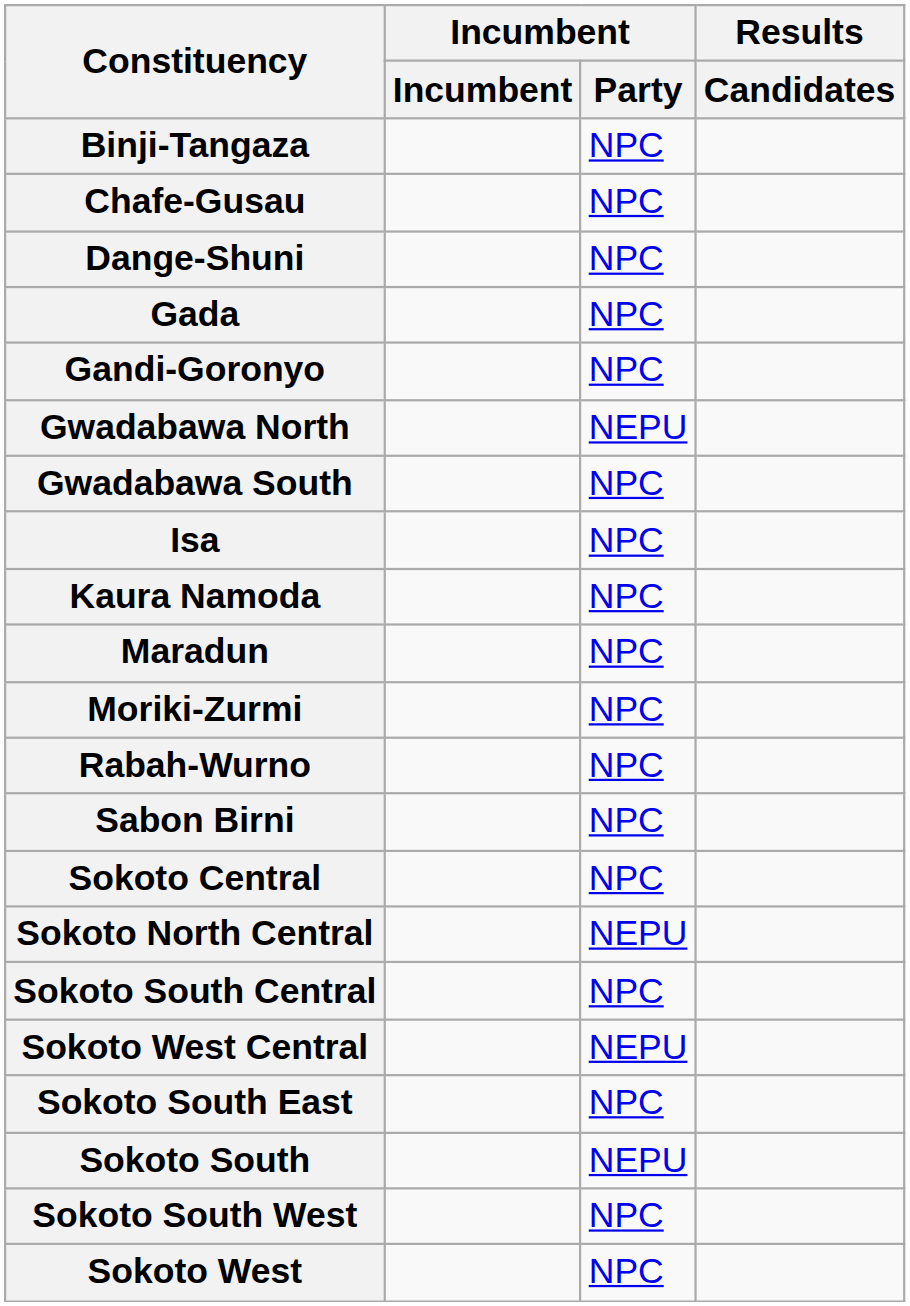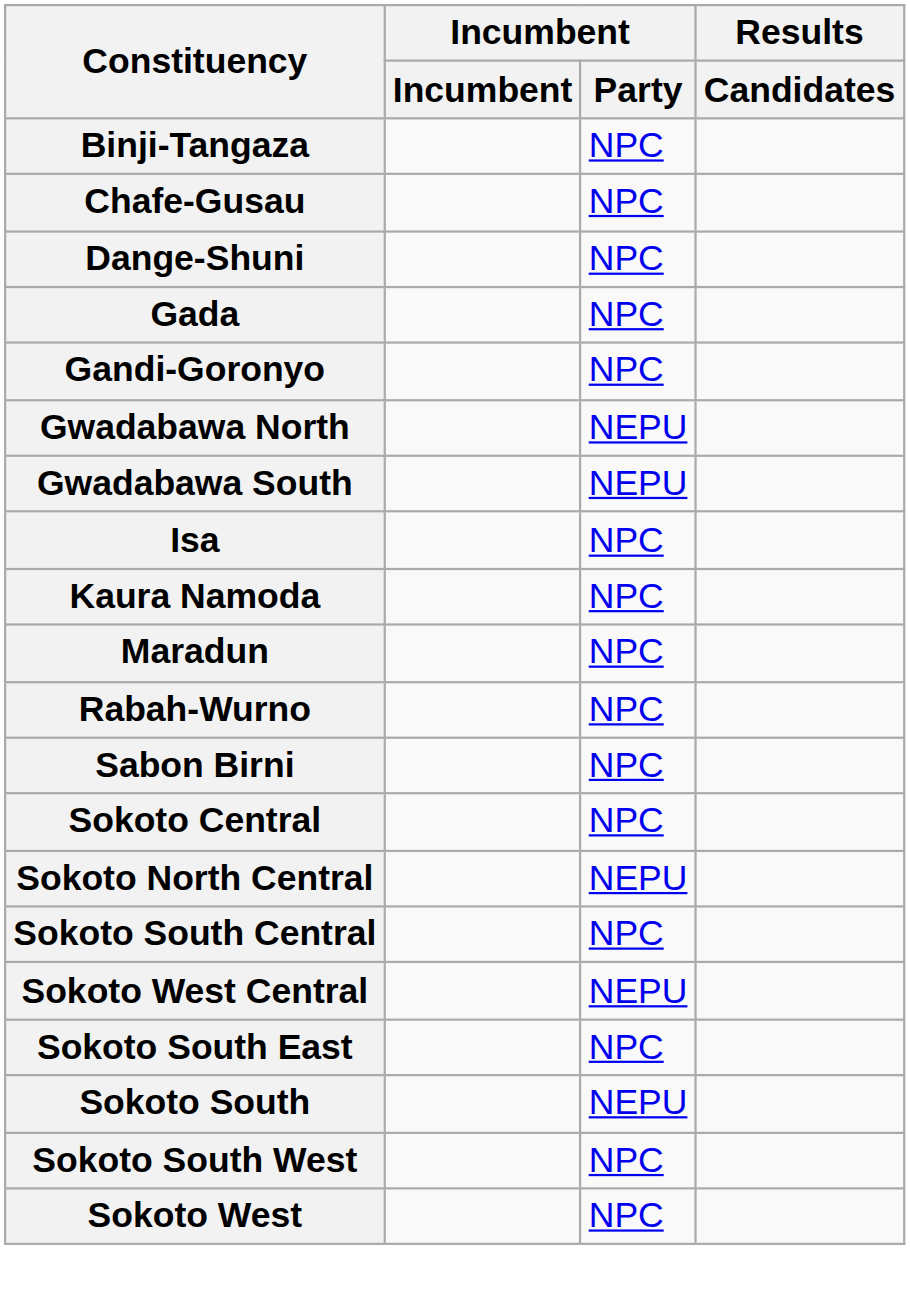 <table class="wikitable sortable">
 <tr>
 <th rowspan="2">Constituency</th>
 <th colspan="2">Incumbent</th>
 <th>Results</th>
 </tr>
 <tr valign="bottom">
 <th>Incumbent</th>
 <th>Party</th>
 <th>Candidates</th>
 </tr>
 <tr>
 <th>Binji-Tangaza</th>
 <td></td>
 <td><a href='#'>NPC</a></td>
 <td nowrap=""></td>
 </tr>
 <tr>
 <th>Chafe-Gusau</th>
 <td></td>
 <td><a href='#'>NPC</a></td>
 <td nowrap=""></td>
 </tr>
 <tr>
 <th>Dange-Shuni</th>
 <td></td>
 <td><a href='#'>NPC</a></td>
 <td nowrap=""></td>
 </tr>
 <tr>
 <th>Gada</th>
 <td></td>
 <td><a href='#'>NPC</a></td>
 <td nowrap=""></td>
 </tr>
 <tr>
 <th>Gandi-Goronyo</th>
 <td></td>
 <td><a href='#'>NPC</a></td>
 <td nowrap=""></td>
 </tr>
 <tr>
 <th>Gwadabawa North</th>
 <td></td>
 <td><a href='#'>NEPU</a></td>
 <td nowrap=""></td>
 </tr>
 <tr>
 <th>Gwadabawa South</th>
 <td></td>
-<td><a href='#'>NPC</a></td>
+<td><a href='#'>NEPU</a></td>
 <td nowrap=""></td>
 </tr>
 <tr>
 <th>Isa</th>
 <td></td>
 <td><a href='#'>NPC</a></td>
 <td nowrap=""></td>
 </tr>
 <tr>
 <th>Kaura Namoda</th>
 <td></td>
 <td><a href='#'>NPC</a></td>
 <td nowrap=""></td>
 </tr>
 <tr>
 <th>Maradun</th>
-<td></td>
-<td><a href='#'>NPC</a></td>
-<td nowrap=""></td>
-</tr>
-<tr>
-<th>Moriki-Zurmi</th>
 <td></td>
 <td><a href='#'>NPC</a></td>
 <td nowrap=""></td>
 </tr>
 <tr>
 <th>Rabah-Wurno</th>
 <td></td>
 <td><a href='#'>NPC</a></td>
 <td nowrap=""></td>
 </tr>
 <tr>
 <th>Sabon Birni</th>
 <td></td>
 <td><a href='#'>NPC</a></td>
 <td nowrap=""></td>
 </tr>
 <tr>
 <th>Sokoto Central</th>
 <td></td>
 <td><a href='#'>NPC</a></td>
 <td nowrap=""></td>
 </tr>
 <tr>
 <th>Sokoto North Central</th>
 <td></td>
 <td><a href='#'>NEPU</a></td>
 <td nowrap=""></td>
 </tr>
 <tr>
 <th>Sokoto South Central</th>
 <td></td>
 <td><a href='#'>NPC</a></td>
 <td nowrap=""></td>
 </tr>
 <tr>
 <th>Sokoto West Central</th>
 <td></td>
 <td><a href='#'>NEPU</a></td>
 <td nowrap=""></td>
 </tr>
 <tr>
 <th>Sokoto South East</th>
 <td></td>
 <td><a href='#'>NPC</a></td>
 <td nowrap=""></td>
 </tr>
 <tr>
 <th>Sokoto South</th>
 <td></td>
 <td><a href='#'>NEPU</a></td>
 <td nowrap=""></td>
 </tr>
 <tr>
 <th>Sokoto South West</th>
 <td></td>
 <td><a href='#'>NPC</a></td>
 <td nowrap=""></td>
 </tr>
 <tr>
 <th>Sokoto West</th>
 <td></td>
 <td><a href='#'>NPC</a></td>
 <td nowrap=""></td>
 </tr>
 </table>
